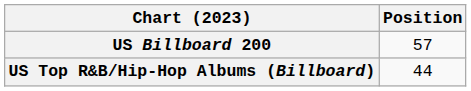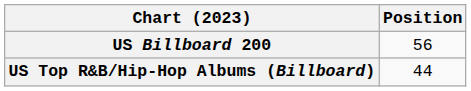 <table class="wikitable sortable plainrowheaders" style="text-align:center">
 <tr>
 <th scope="col">Chart (2023)</th>
 <th scope="col">Position</th>
 </tr>
 <tr>
 <th scope="row">US <em>Billboard</em> 200</th>
-<td>57</td>
+<td>56</td>
 </tr>
 <tr>
 <th scope="row">US Top R&B/Hip-Hop Albums (<em>Billboard</em>)</th>
 <td>44</td>
 </tr>
 </table>
